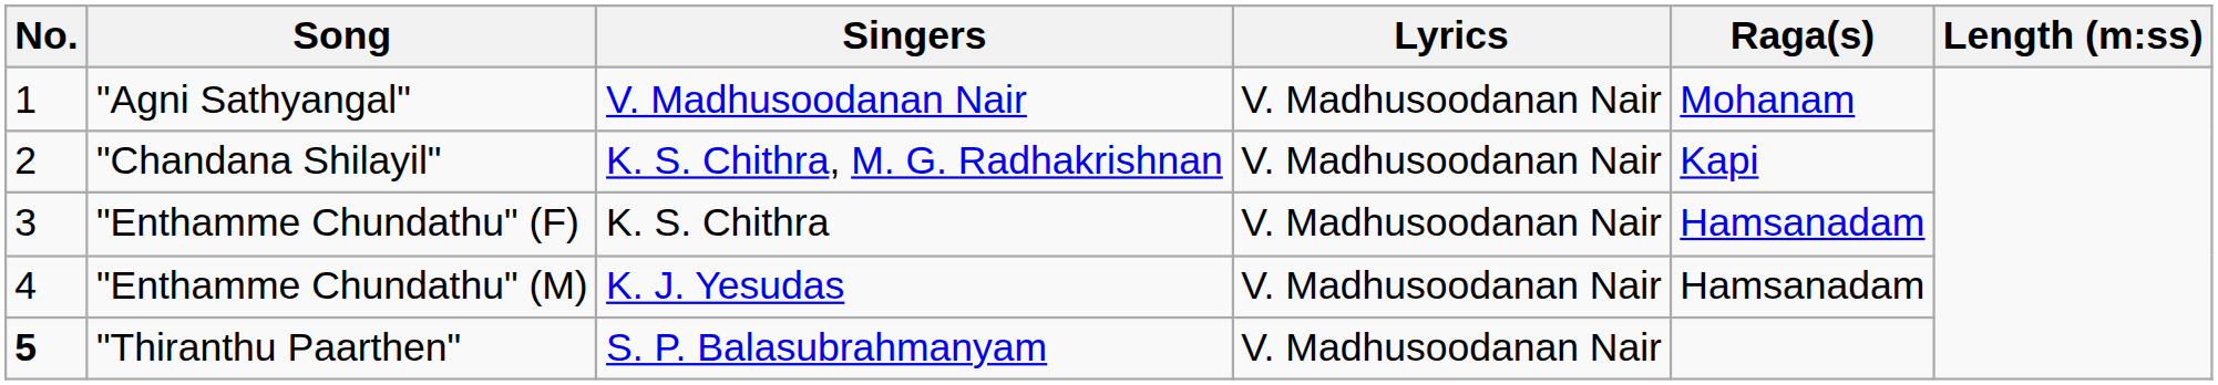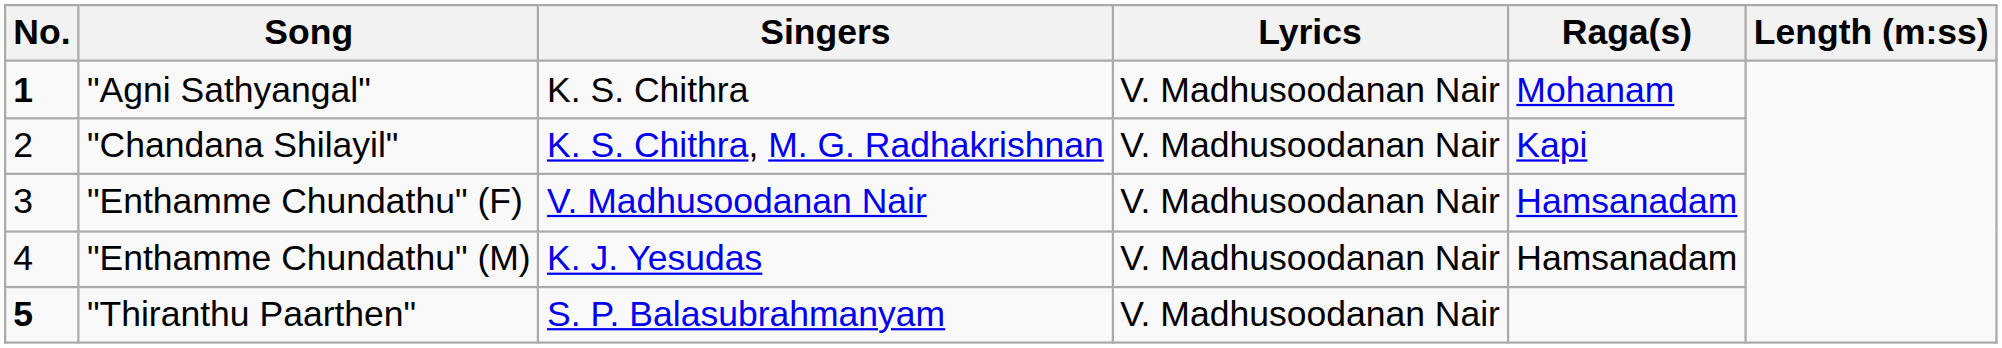 <table class="wikitable">
 <tr>
 <th>No.</th>
 <th>Song</th>
 <th>Singers</th>
 <th>Lyrics</th>
 <th>Raga(s)</th>
 <th>Length (m:ss)</th>
 </tr>
 <tr>
-<td>1</td>
+<td><strong>1</strong></td>
 <td>"Agni Sathyangal"</td>
-<td><a href='#'>V. Madhusoodanan Nair</a></td>
+<td>K. S. Chithra</td>
 <td>V. Madhusoodanan Nair</td>
 <td><a href='#'>Mohanam</a></td>
 </tr>
 <tr>
 <td>2</td>
 <td>"Chandana Shilayil"</td>
 <td><a href='#'>K. S. Chithra</a>, <a href='#'>M. G. Radhakrishnan</a></td>
 <td>V. Madhusoodanan Nair</td>
 <td><a href='#'>Kapi</a></td>
 </tr>
 <tr>
 <td>3</td>
 <td>"Enthamme Chundathu" (F)</td>
-<td>K. S. Chithra</td>
+<td><a href='#'>V. Madhusoodanan Nair</a></td>
 <td>V. Madhusoodanan Nair</td>
 <td><a href='#'>Hamsanadam</a></td>
 </tr>
 <tr>
 <td>4</td>
 <td>"Enthamme Chundathu" (M)</td>
 <td><a href='#'>K. J. Yesudas</a></td>
 <td>V. Madhusoodanan Nair</td>
 <td>Hamsanadam</td>
 </tr>
 <tr>
 <td><strong>5</strong></td>
 <td>"Thiranthu Paarthen"</td>
 <td><a href='#'>S. P. Balasubrahmanyam</a></td>
 <td>V. Madhusoodanan Nair</td>
 <td></td>
 </tr>
 </table>
